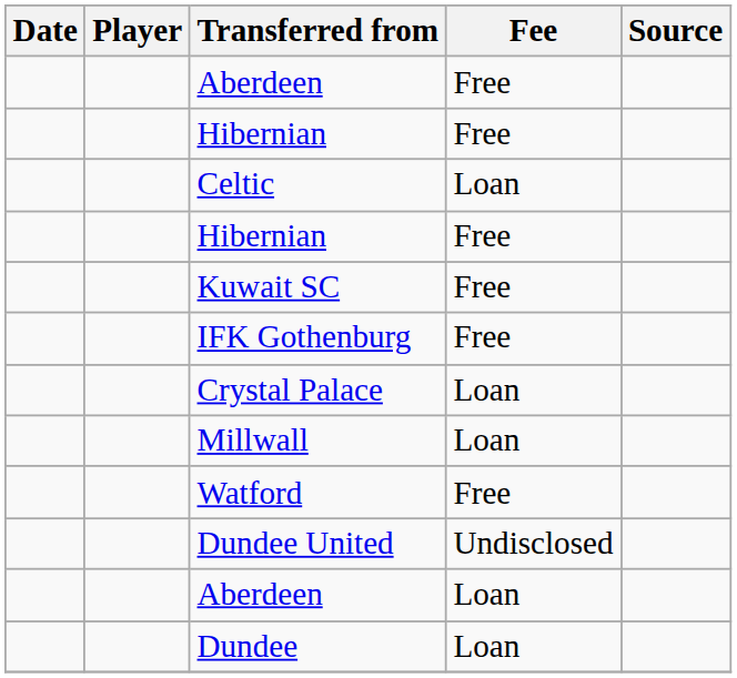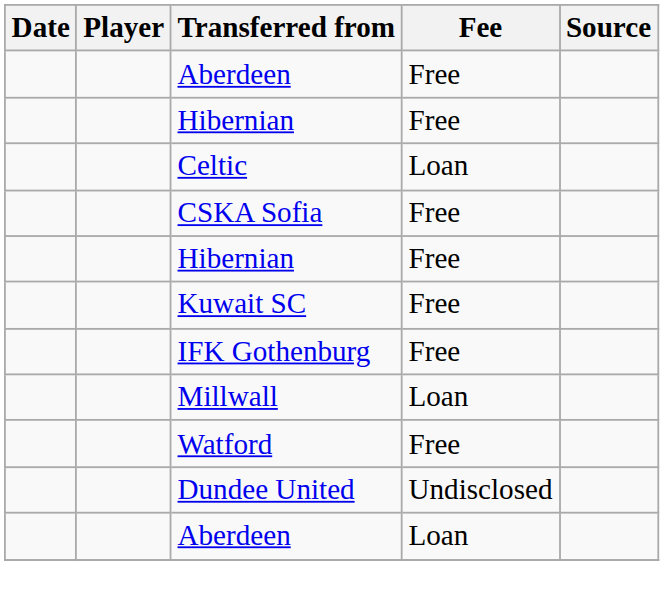 <table class="wikitable plainrowheaders sortable">
 <tr>
 <th scope=col>Date</th>
 <th scope=col>Player</th>
 <th>Transferred from</th>
 <th !scope=col; style="width: 65px;">Fee</th>
 <th scope=col>Source</th>
 </tr>
 <tr>
 <td></td>
 <td> </td>
 <td> <a href='#'>Aberdeen</a></td>
 <td>Free</td>
 <td></td>
 </tr>
 <tr>
 <td></td>
 <td> </td>
 <td> <a href='#'>Hibernian</a></td>
 <td>Free</td>
 <td></td>
 </tr>
 <tr>
 <td></td>
 <td> </td>
 <td> <a href='#'>Celtic</a></td>
 <td>Loan</td>
 <td></td>
 </tr>
 <tr>
 <td></td>
 <td> </td>
+<td> <a href='#'>CSKA Sofia</a></td>
+<td>Free</td>
+<td></td>
+</tr>
+<tr>
+<td></td>
+<td> </td>
 <td> <a href='#'>Hibernian</a></td>
 <td>Free</td>
 <td></td>
 </tr>
 <tr>
 <td></td>
 <td> </td>
 <td> <a href='#'>Kuwait SC</a></td>
 <td>Free</td>
 <td></td>
 </tr>
 <tr>
 <td></td>
 <td> </td>
 <td> <a href='#'>IFK Gothenburg</a></td>
 <td>Free</td>
-<td></td>
-</tr>
-<tr>
-<td></td>
-<td> </td>
-<td> <a href='#'>Crystal Palace</a></td>
-<td>Loan</td>
 <td></td>
 </tr>
 <tr>
 <td></td>
 <td> </td>
 <td> <a href='#'>Millwall</a></td>
 <td>Loan</td>
 <td></td>
 </tr>
 <tr>
 <td></td>
 <td> </td>
 <td> <a href='#'>Watford</a></td>
 <td>Free</td>
 <td></td>
 </tr>
 <tr>
 <td></td>
 <td> </td>
 <td> <a href='#'>Dundee United</a></td>
 <td>Undisclosed</td>
 <td></td>
 </tr>
 <tr>
 <td></td>
 <td> </td>
 <td> <a href='#'>Aberdeen</a></td>
 <td>Loan</td>
 <td></td>
 </tr>
 <tr>
-<td></td>
-<td> </td>
-<td> <a href='#'>Dundee</a></td>
-<td>Loan</td>
-<td></td>
-</tr>
-<tr>
 </tr>
 </table>
